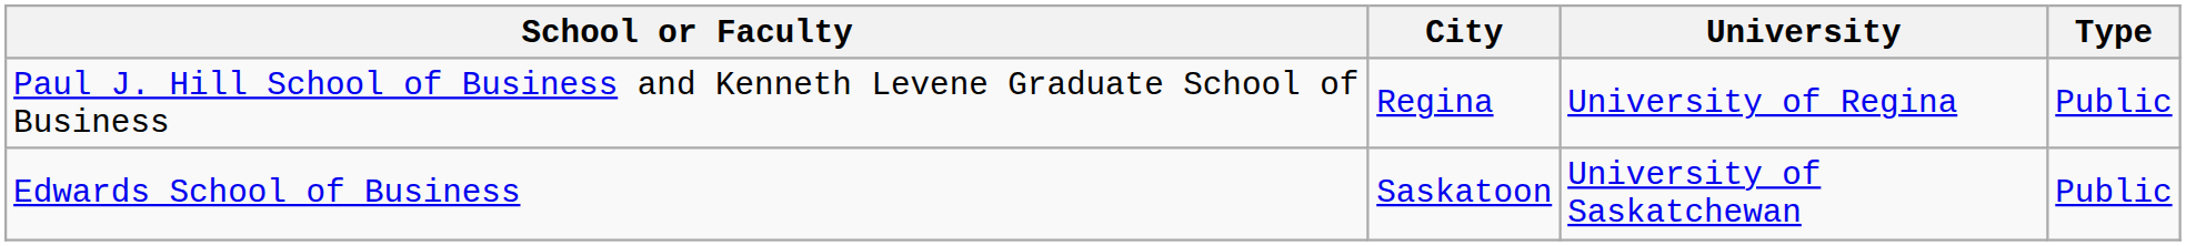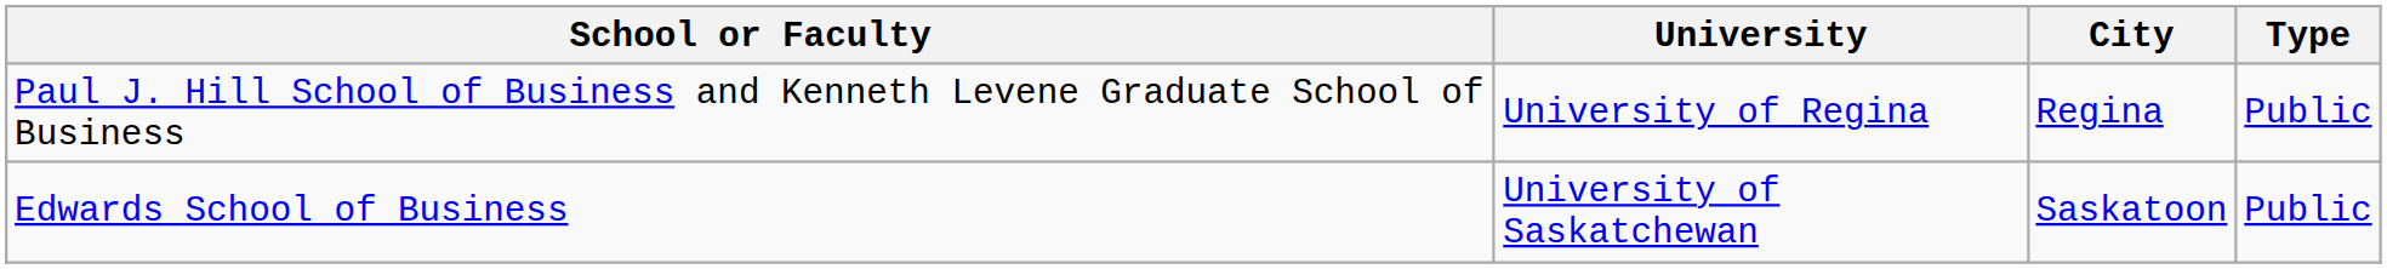 <table class="wikitable sortable mw-collapsible mw-collapsed">
 <tr>
 <th>School or Faculty</th>
+<th>University</th>
 <th>City</th>
-<th>University</th>
 <th>Type</th>
 </tr>
 <tr>
 <td><a href='#'>Paul J. Hill School of Business</a> and Kenneth Levene Graduate School of Business</td>
+<td><a href='#'>University of Regina</a></td>
 <td><a href='#'>Regina</a></td>
-<td><a href='#'>University of Regina</a></td>
 <td><a href='#'>Public</a></td>
 </tr>
 <tr>
 <td><a href='#'>Edwards School of Business</a></td>
+<td><a href='#'>University of Saskatchewan</a></td>
 <td><a href='#'>Saskatoon</a></td>
-<td><a href='#'>University of Saskatchewan</a></td>
 <td><a href='#'>Public</a></td>
 </tr>
 </table>
